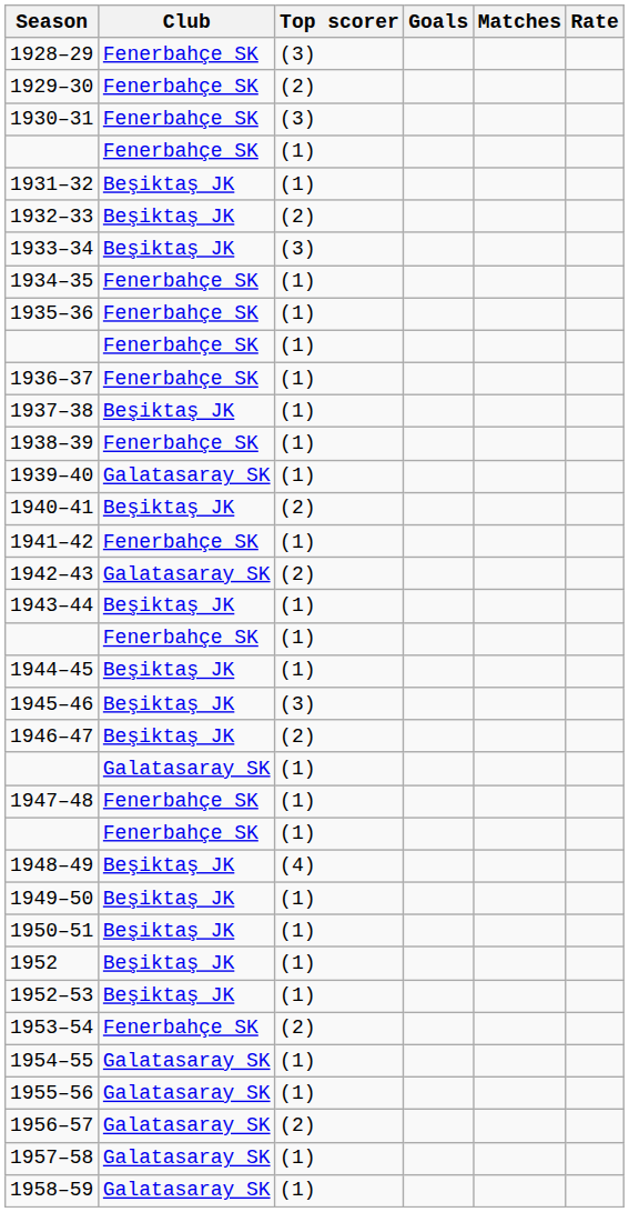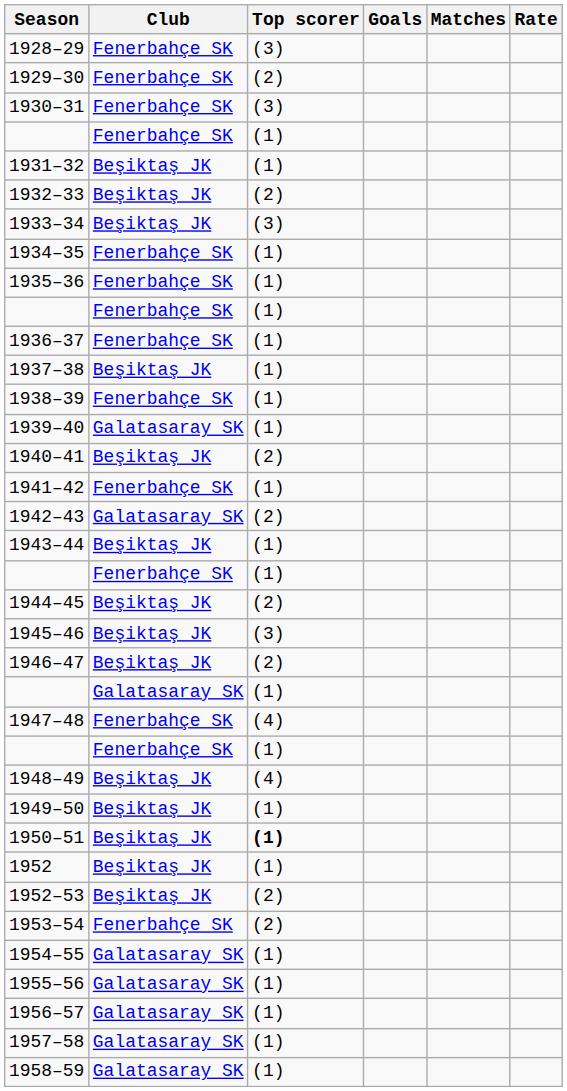 <table class="wikitable sortable">
 <tr>
 <th>Season</th>
 <th>Club</th>
 <th>Top scorer</th>
 <th>Goals</th>
 <th>Matches</th>
 <th>Rate</th>
 </tr>
 <tr>
 <td>1928–29</td>
 <td><a href='#'>Fenerbahçe SK</a></td>
 <td>  (3)</td>
 <td></td>
 <td></td>
 <td></td>
 </tr>
 <tr>
 <td>1929–30</td>
 <td><a href='#'>Fenerbahçe SK</a></td>
 <td>  (2)</td>
 <td></td>
 <td></td>
 <td></td>
 </tr>
 <tr>
 <td>1930–31</td>
 <td><a href='#'>Fenerbahçe SK</a></td>
 <td>  (3)</td>
 <td></td>
 <td></td>
 <td></td>
 </tr>
 <tr>
 <td></td>
 <td><a href='#'>Fenerbahçe SK</a></td>
 <td>  (1)</td>
 <td></td>
 <td></td>
 <td></td>
 </tr>
 <tr>
 <td>1931–32</td>
 <td><a href='#'>Beşiktaş JK</a></td>
 <td>  (1)</td>
 <td></td>
 <td></td>
 <td></td>
 </tr>
 <tr>
 <td>1932–33</td>
 <td><a href='#'>Beşiktaş JK</a></td>
 <td>  (2)</td>
 <td></td>
 <td></td>
 <td></td>
 </tr>
 <tr>
 <td>1933–34</td>
 <td><a href='#'>Beşiktaş JK</a></td>
 <td>  (3)</td>
 <td></td>
 <td></td>
 <td></td>
 </tr>
 <tr>
 <td>1934–35</td>
 <td><a href='#'>Fenerbahçe SK</a></td>
 <td>  (1)</td>
 <td></td>
 <td></td>
 <td></td>
 </tr>
 <tr>
 <td>1935–36</td>
 <td><a href='#'>Fenerbahçe SK</a></td>
 <td>  (1)</td>
 <td></td>
 <td></td>
 <td></td>
 </tr>
 <tr>
 <td></td>
 <td><a href='#'>Fenerbahçe SK</a></td>
 <td>  (1)</td>
 <td></td>
 <td></td>
 <td></td>
 </tr>
 <tr>
 <td>1936–37</td>
 <td><a href='#'>Fenerbahçe SK</a></td>
 <td>  (1)</td>
 <td></td>
 <td></td>
 <td></td>
 </tr>
 <tr>
 <td>1937–38</td>
 <td><a href='#'>Beşiktaş JK</a></td>
 <td>  (1)</td>
 <td></td>
 <td></td>
 <td></td>
 </tr>
 <tr>
 <td>1938–39</td>
 <td><a href='#'>Fenerbahçe SK</a></td>
 <td>  (1)</td>
 <td></td>
 <td></td>
 <td></td>
 </tr>
 <tr>
 <td>1939–40</td>
 <td><a href='#'>Galatasaray SK</a></td>
 <td>  (1)</td>
 <td></td>
 <td></td>
 <td></td>
 </tr>
 <tr>
 <td>1940–41</td>
 <td><a href='#'>Beşiktaş JK</a></td>
 <td>  (2)</td>
 <td></td>
 <td></td>
 <td></td>
 </tr>
 <tr>
 <td>1941–42</td>
 <td><a href='#'>Fenerbahçe SK</a></td>
 <td>  (1)</td>
 <td></td>
 <td></td>
 <td></td>
 </tr>
 <tr>
 <td>1942–43</td>
 <td><a href='#'>Galatasaray SK</a></td>
 <td>  (2)</td>
 <td></td>
 <td></td>
 <td></td>
 </tr>
 <tr>
 <td>1943–44</td>
 <td><a href='#'>Beşiktaş JK</a></td>
 <td>  (1)</td>
 <td></td>
 <td></td>
 <td></td>
 </tr>
 <tr>
 <td></td>
 <td><a href='#'>Fenerbahçe SK</a></td>
 <td>  (1)</td>
 <td></td>
 <td></td>
 <td></td>
 </tr>
 <tr>
 <td>1944–45</td>
 <td><a href='#'>Beşiktaş JK</a></td>
-<td>  (1)</td>
+<td>  (2)</td>
 <td></td>
 <td></td>
 <td></td>
 </tr>
 <tr>
 <td>1945–46</td>
 <td><a href='#'>Beşiktaş JK</a></td>
 <td>  (3)</td>
 <td></td>
 <td></td>
 <td></td>
 </tr>
 <tr>
 <td>1946–47</td>
 <td><a href='#'>Beşiktaş JK</a></td>
 <td>  (2)</td>
 <td></td>
 <td></td>
 <td></td>
 </tr>
 <tr>
 <td></td>
 <td><a href='#'>Galatasaray SK</a></td>
 <td>  (1)</td>
 <td></td>
 <td></td>
 <td></td>
 </tr>
 <tr>
 <td>1947–48</td>
 <td><a href='#'>Fenerbahçe SK</a></td>
-<td>  (1)</td>
+<td>  (4)</td>
 <td></td>
 <td></td>
 <td></td>
 </tr>
 <tr>
 <td></td>
 <td><a href='#'>Fenerbahçe SK</a></td>
 <td>  (1)</td>
 <td></td>
 <td></td>
 <td></td>
 </tr>
 <tr>
 <td>1948–49</td>
 <td><a href='#'>Beşiktaş JK</a></td>
 <td>  (4)</td>
 <td></td>
 <td></td>
 <td></td>
 </tr>
 <tr>
 <td>1949–50</td>
 <td><a href='#'>Beşiktaş JK</a></td>
 <td>  (1)</td>
 <td></td>
 <td></td>
 <td></td>
 </tr>
 <tr>
 <td>1950–51</td>
 <td><a href='#'>Beşiktaş JK</a></td>
-<td>  (1)</td>
+<td><strong>  (1)</strong></td>
 <td></td>
 <td></td>
 <td></td>
 </tr>
 <tr>
 <td>1952</td>
 <td><a href='#'>Beşiktaş JK</a></td>
 <td>  (1)</td>
 <td></td>
 <td></td>
 <td></td>
 </tr>
 <tr>
 <td>1952–53</td>
 <td><a href='#'>Beşiktaş JK</a></td>
-<td>  (1)</td>
+<td>  (2)</td>
 <td></td>
 <td></td>
 <td></td>
 </tr>
 <tr>
 <td>1953–54</td>
 <td><a href='#'>Fenerbahçe SK</a></td>
 <td>  (2)</td>
 <td></td>
 <td></td>
 <td></td>
 </tr>
 <tr>
 <td>1954–55</td>
 <td><a href='#'>Galatasaray SK</a></td>
 <td>  (1)</td>
 <td></td>
 <td></td>
 <td></td>
 </tr>
 <tr>
 <td>1955–56</td>
 <td><a href='#'>Galatasaray SK</a></td>
 <td>  (1)</td>
 <td></td>
 <td></td>
 <td></td>
 </tr>
 <tr>
 <td>1956–57</td>
 <td><a href='#'>Galatasaray SK</a></td>
-<td>  (2)</td>
+<td>  (1)</td>
 <td></td>
 <td></td>
 <td></td>
 </tr>
 <tr>
 <td>1957–58</td>
 <td><a href='#'>Galatasaray SK</a></td>
 <td>  (1)</td>
 <td></td>
 <td></td>
 <td></td>
 </tr>
 <tr>
 <td>1958–59</td>
 <td><a href='#'>Galatasaray SK</a></td>
 <td>  (1)</td>
 <td></td>
 <td></td>
 <td></td>
 </tr>
 <tr>
 </tr>
 </table>
